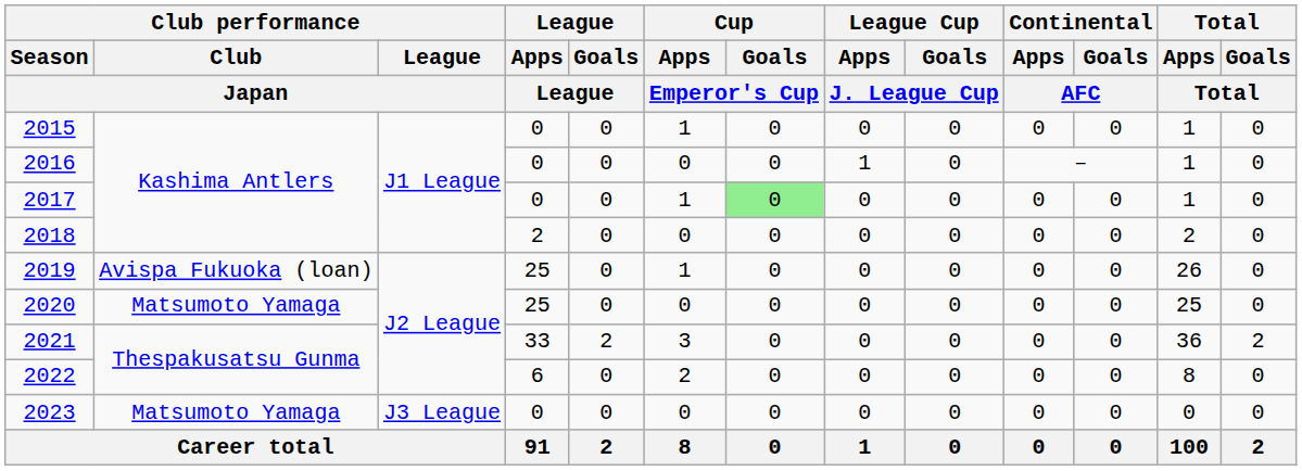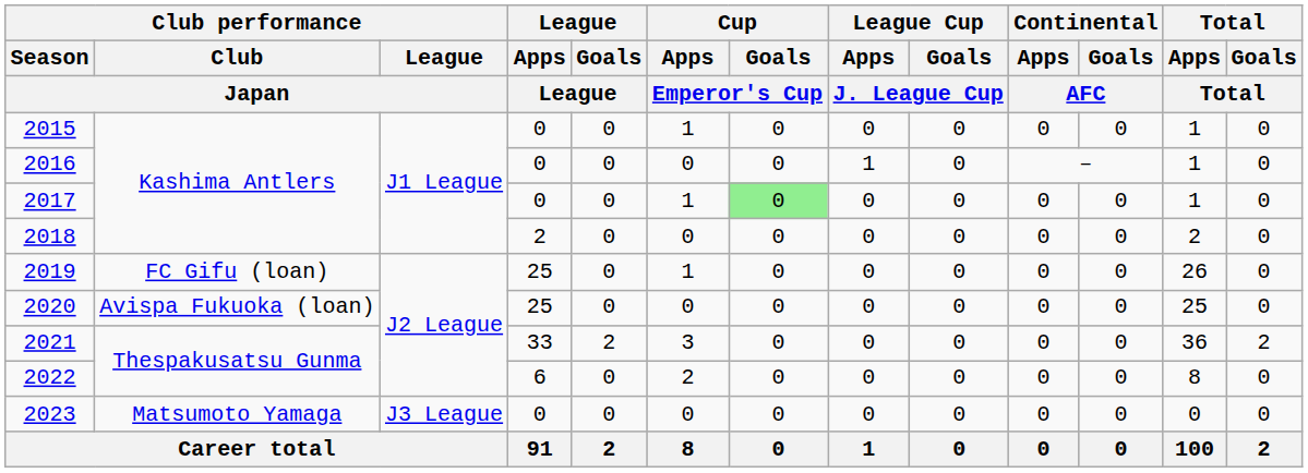 <table class="wikitable" style="text-align:center">
 <tr>
 <th colspan=3>Club performance</th>
 <th colspan=2>League</th>
 <th colspan=2>Cup</th>
 <th colspan=2>League Cup</th>
 <th colspan=2>Continental</th>
 <th colspan=2>Total</th>
 </tr>
 <tr>
 <th>Season</th>
 <th>Club</th>
 <th>League</th>
 <th>Apps</th>
 <th>Goals</th>
 <th>Apps</th>
 <th>Goals</th>
 <th>Apps</th>
 <th>Goals</th>
 <th>Apps</th>
 <th>Goals</th>
 <th>Apps</th>
 <th>Goals</th>
 </tr>
 <tr>
 <th colspan=3>Japan</th>
 <th colspan=2>League</th>
 <th colspan=2><a href='#'>Emperor's Cup</a></th>
 <th colspan=2><a href='#'>J. League Cup</a></th>
 <th colspan=2><a href='#'>AFC</a></th>
 <th colspan=2>Total</th>
 </tr>
 <tr>
 <td><a href='#'>2015</a></td>
 <td rowspan="4"><a href='#'>Kashima Antlers</a></td>
 <td rowspan="4"><a href='#'>J1 League</a></td>
 <td>0</td>
 <td>0</td>
 <td>1</td>
 <td>0</td>
 <td>0</td>
 <td>0</td>
 <td>0</td>
 <td>0</td>
 <td>1</td>
 <td>0</td>
 </tr>
 <tr>
 <td><a href='#'>2016</a></td>
 <td>0</td>
 <td>0</td>
 <td>0</td>
 <td>0</td>
 <td>1</td>
 <td>0</td>
 <td colspan="2">–</td>
 <td>1</td>
 <td>0</td>
 </tr>
 <tr>
 <td><a href='#'>2017</a></td>
 <td>0</td>
 <td>0</td>
 <td>1</td>
 <td style="background: lightgreen;">0</td>
 <td>0</td>
 <td>0</td>
 <td>0</td>
 <td>0</td>
 <td>1</td>
 <td>0</td>
 </tr>
 <tr>
 <td><a href='#'>2018</a></td>
 <td>2</td>
 <td>0</td>
 <td>0</td>
 <td>0</td>
 <td>0</td>
 <td>0</td>
 <td>0</td>
 <td>0</td>
 <td>2</td>
 <td>0</td>
 </tr>
 <tr>
 <td><a href='#'>2019</a></td>
-<td><a href='#'>Avispa Fukuoka</a> (loan)</td>
+<td><a href='#'>FC Gifu</a> (loan)</td>
 <td rowspan="4"><a href='#'>J2 League</a></td>
 <td>25</td>
 <td>0</td>
 <td>1</td>
 <td>0</td>
 <td>0</td>
 <td>0</td>
 <td>0</td>
 <td>0</td>
 <td>26</td>
 <td>0</td>
 </tr>
 <tr>
 <td><a href='#'>2020</a></td>
-<td><a href='#'>Matsumoto Yamaga</a></td>
+<td><a href='#'>Avispa Fukuoka</a> (loan)</td>
 <td>25</td>
 <td>0</td>
 <td>0</td>
 <td>0</td>
 <td>0</td>
 <td>0</td>
 <td>0</td>
 <td>0</td>
 <td>25</td>
 <td>0</td>
 </tr>
 <tr>
 <td><a href='#'>2021</a></td>
 <td rowspan="2"><a href='#'>Thespakusatsu Gunma</a></td>
 <td>33</td>
 <td>2</td>
 <td>3</td>
 <td>0</td>
 <td>0</td>
 <td>0</td>
 <td>0</td>
 <td>0</td>
 <td>36</td>
 <td>2</td>
 </tr>
 <tr>
 <td><a href='#'>2022</a></td>
 <td>6</td>
 <td>0</td>
 <td>2</td>
 <td>0</td>
 <td>0</td>
 <td>0</td>
 <td>0</td>
 <td>0</td>
 <td>8</td>
 <td>0</td>
 </tr>
 <tr>
 <td><a href='#'>2023</a></td>
 <td><a href='#'>Matsumoto Yamaga</a></td>
 <td><a href='#'>J3 League</a></td>
 <td>0</td>
 <td>0</td>
 <td>0</td>
 <td>0</td>
 <td>0</td>
 <td>0</td>
 <td>0</td>
 <td>0</td>
 <td>0</td>
 <td>0</td>
 </tr>
 <tr>
 <th colspan=3>Career total</th>
 <th>91</th>
 <th>2</th>
 <th>8</th>
 <th>0</th>
 <th>1</th>
 <th>0</th>
 <th>0</th>
 <th>0</th>
 <th>100</th>
 <th>2</th>
 </tr>
 </table>
